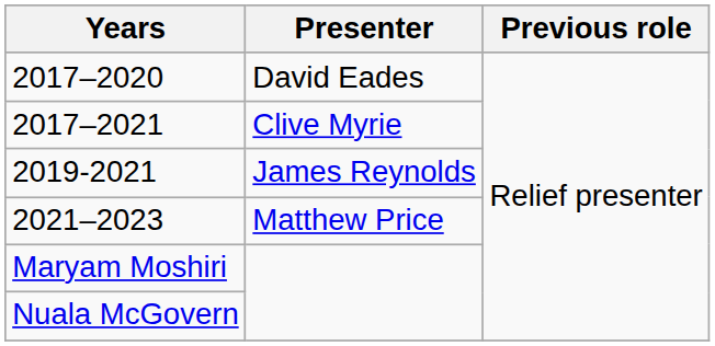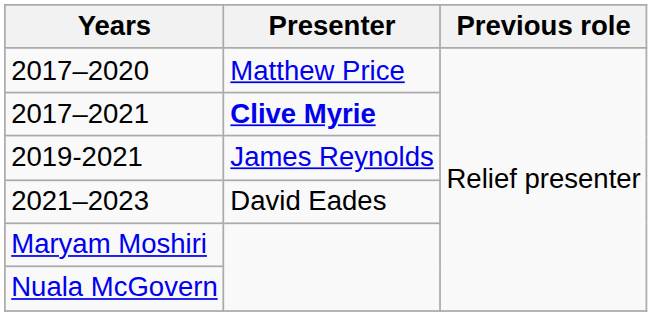 <table class="wikitable">
 <tr>
 <th>Years</th>
 <th>Presenter</th>
 <th>Previous role</th>
 </tr>
 <tr>
 <td>2017–2020</td>
-<td>David Eades</td>
+<td><a href='#'>Matthew Price</a></td>
 <td rowspan="6">Relief presenter</td>
 </tr>
 <tr>
 <td>2017–2021</td>
-<td><a href='#'>Clive Myrie</a></td>
+<td><strong><a href='#'>Clive Myrie</a></strong></td>
 </tr>
 <tr>
 <td>2019-2021</td>
 <td><a href='#'>James Reynolds</a></td>
 </tr>
 <tr>
 <td>2021–2023</td>
-<td><a href='#'>Matthew Price</a></td>
+<td>David Eades</td>
 </tr>
 <tr>
 <td 2021–2024><a href='#'>Maryam Moshiri</a></td>
 </tr>
 <tr>
 <td><a href='#'>Nuala McGovern</a></td>
 </tr>
 </table>
